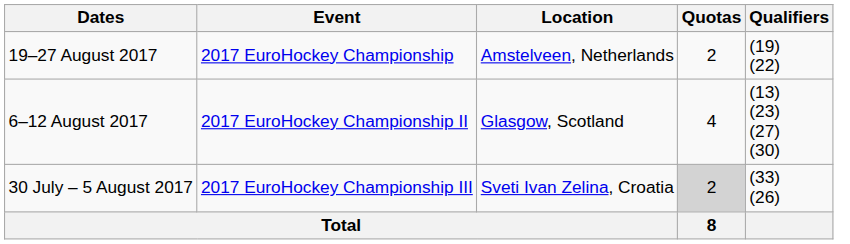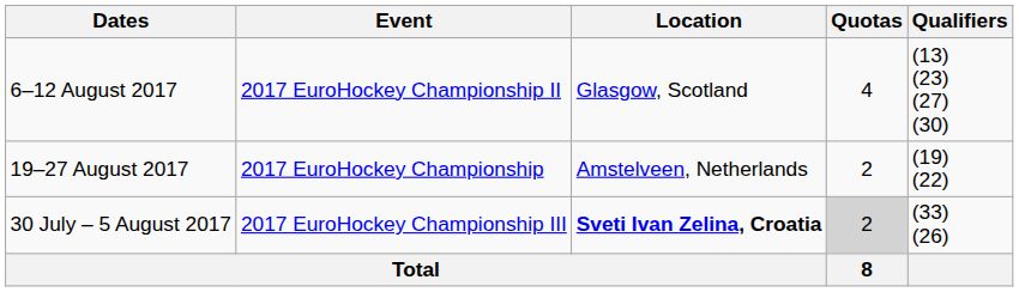 <table class=wikitable>
 <tr>
 <th>Dates</th>
 <th>Event</th>
 <th>Location</th>
 <th>Quotas</th>
 <th>Qualifiers</th>
 </tr>
 <tr>
+<td>6–12 August 2017</td>
+<td><a href='#'>2017 EuroHockey Championship II</a></td>
+<td><a href='#'>Glasgow</a>, Scotland</td>
+<td style="text-align: center;">4</td>
+<td> (13)<br>  (23)<br>  (27)<br>  (30)</td>
+</tr>
+<tr>
 <td>19–27 August 2017</td>
 <td><a href='#'>2017 EuroHockey Championship</a></td>
 <td><a href='#'>Amstelveen</a>, Netherlands</td>
 <td style="text-align: center;">2</td>
 <td> (19)<br>  (22)</td>
 </tr>
 <tr>
-<td>6–12 August 2017</td>
-<td><a href='#'>2017 EuroHockey Championship II</a></td>
-<td><a href='#'>Glasgow</a>, Scotland</td>
-<td style="text-align: center;">4</td>
-<td> (13)<br>  (23)<br>  (27)<br>  (30)</td>
-</tr>
-<tr>
 <td>30 July – 5 August 2017</td>
 <td><a href='#'>2017 EuroHockey Championship III</a></td>
-<td><a href='#'>Sveti Ivan Zelina</a>, Croatia</td>
+<td><strong><a href='#'>Sveti Ivan Zelina</a>, Croatia</strong></td>
 <td style="background: lightgrey; text-align: center;">2</td>
 <td> (33)<br>  (26)</td>
 </tr>
 <tr>
 <th colspan="3">Total</th>
 <th>8</th>
 <th></th>
 </tr>
 </table>
